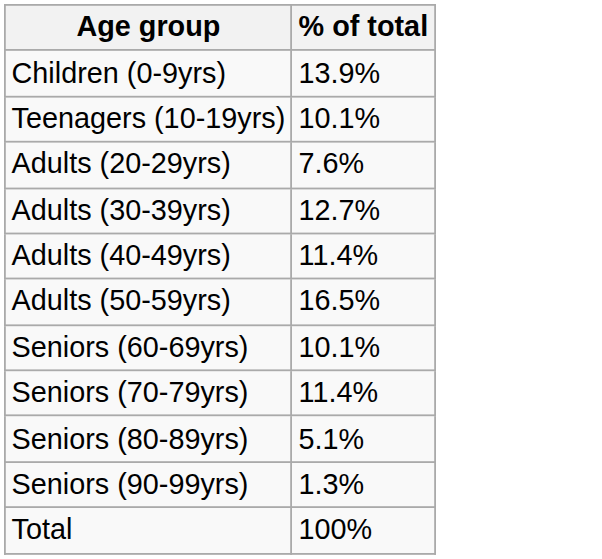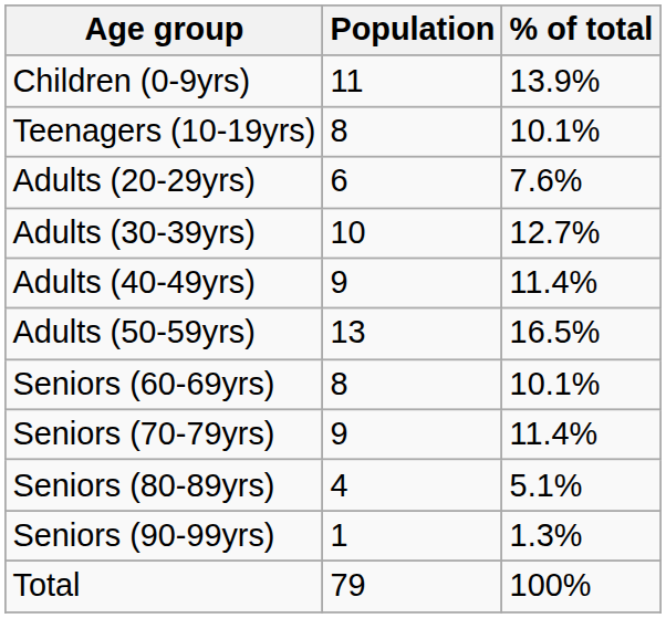 <table class="wikitable">
 <tr>
 <th>Age group</th>
+<th>Population</th>
 <th>% of total</th>
 </tr>
 <tr>
 <td>Children (0-9yrs)</td>
+<td>11</td>
 <td>13.9%</td>
 </tr>
 <tr>
 <td>Teenagers (10-19yrs)</td>
+<td>8</td>
 <td>10.1%</td>
 </tr>
 <tr>
 <td>Adults (20-29yrs)</td>
+<td>6</td>
 <td>7.6%</td>
 </tr>
 <tr>
 <td>Adults (30-39yrs)</td>
+<td>10</td>
 <td>12.7%</td>
 </tr>
 <tr>
 <td>Adults (40-49yrs)</td>
+<td>9</td>
 <td>11.4%</td>
 </tr>
 <tr>
 <td>Adults (50-59yrs)</td>
+<td>13</td>
 <td>16.5%</td>
 </tr>
 <tr>
 <td>Seniors (60-69yrs)</td>
+<td>8</td>
 <td>10.1%</td>
 </tr>
 <tr>
 <td>Seniors (70-79yrs)</td>
+<td>9</td>
 <td>11.4%</td>
 </tr>
 <tr>
 <td>Seniors (80-89yrs)</td>
+<td>4</td>
 <td>5.1%</td>
 </tr>
 <tr>
 <td>Seniors (90-99yrs)</td>
+<td>1</td>
 <td>1.3%</td>
 </tr>
 <tr>
 <td>Total</td>
+<td>79</td>
 <td>100%</td>
 </tr>
 </table>
